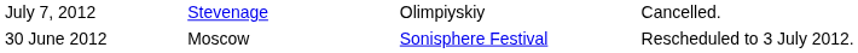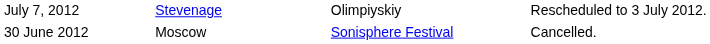 <table cellpadding="2" style="border: 0px solid darkgray; font-size:90%">
 <tr>
 <th width="150"></th>
 <th width="175"></th>
 <th width="200"></th>
 <th width="450"></th>
 </tr>
 <tr border="0">
 <td>July 7, 2012</td>
 <td><a href='#'>Stevenage</a></td>
 <td>Olimpiyskiy</td>
-<td>Cancelled.</td>
+<td>Rescheduled to 3 July 2012.</td>
 </tr>
 <tr>
 <td>30 June 2012</td>
 <td>Moscow</td>
 <td><a href='#'>Sonisphere Festival</a></td>
-<td>Rescheduled to 3 July 2012.</td>
+<td>Cancelled.</td>
 </tr>
 </table>
